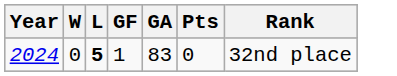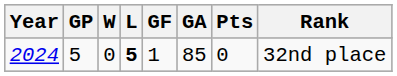 <table class="wikitable">
 <tr>
 <th>Year</th>
+<th>GP</th>
 <th>W</th>
 <th>L</th>
 <th>GF</th>
 <th>GA</th>
 <th>Pts</th>
 <th>Rank</th>
 </tr>
 <tr>
 <td><em><a href='#'>2024</a></em></td>
+<td>5</td>
 <td>0</td>
 <td><strong>5</strong></td>
 <td>1</td>
-<td>83</td>
+<td>85</td>
 <td>0</td>
 <td>32nd place</td>
 </tr>
 </table>
